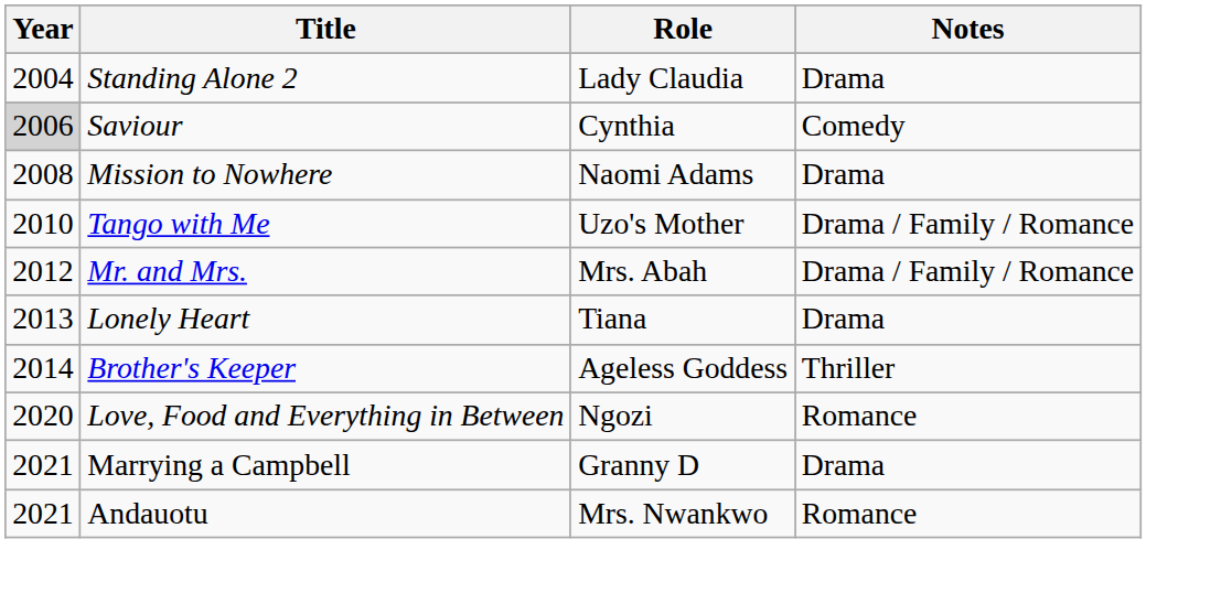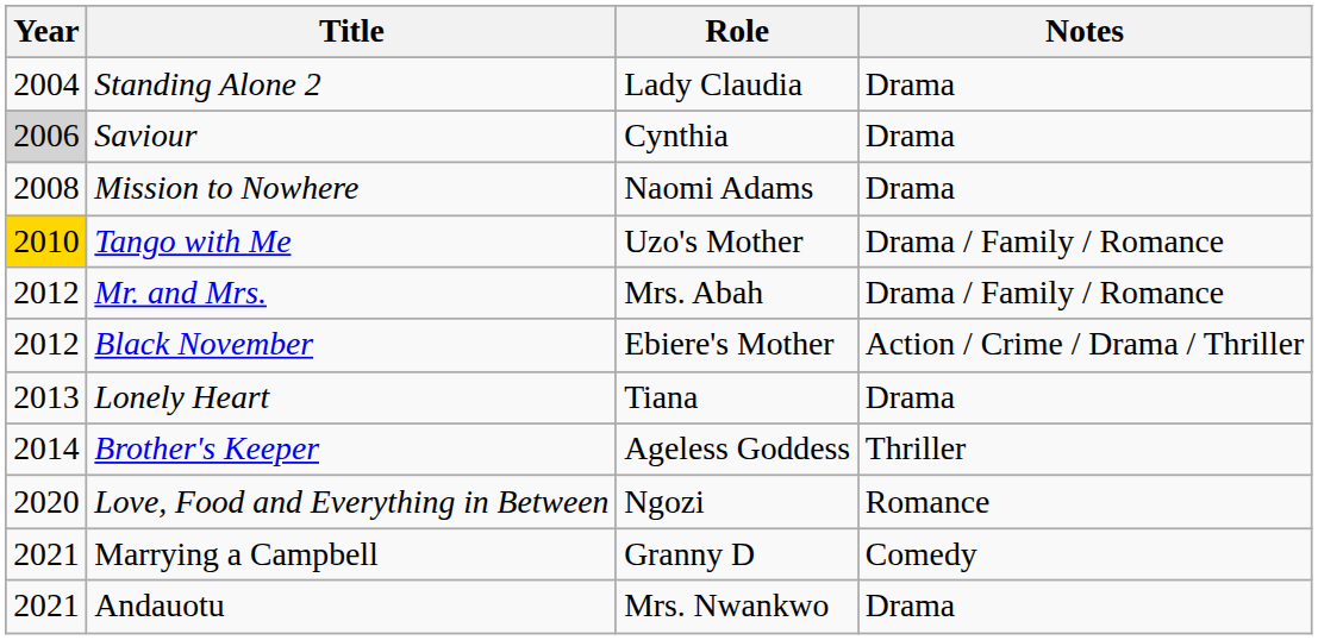 <table class="wikitable">
 <tr>
 <th>Year</th>
 <th>Title</th>
 <th>Role</th>
 <th>Notes</th>
 </tr>
 <tr>
 <td>2004</td>
 <td><em>Standing Alone 2</em></td>
 <td>Lady Claudia</td>
 <td>Drama</td>
 </tr>
 <tr>
 <td style="background: lightgrey;">2006</td>
 <td><em>Saviour</em></td>
 <td>Cynthia</td>
-<td>Comedy</td>
+<td>Drama</td>
 </tr>
 <tr>
 <td>2008</td>
 <td><em>Mission to Nowhere</em></td>
 <td>Naomi Adams</td>
 <td>Drama</td>
 </tr>
 <tr>
-<td>2010</td>
+<td style="background: gold;">2010</td>
 <td><em><a href='#'>Tango with Me</a></em></td>
 <td>Uzo's Mother</td>
 <td>Drama / Family / Romance</td>
 </tr>
 <tr>
 <td>2012</td>
 <td><em><a href='#'>Mr. and Mrs.</a></em></td>
 <td>Mrs. Abah</td>
 <td>Drama / Family / Romance</td>
+</tr>
+<tr>
+<td>2012</td>
+<td><em><a href='#'>Black November</a></em></td>
+<td>Ebiere's Mother</td>
+<td>Action / Crime / Drama / Thriller</td>
 </tr>
 <tr>
 <td>2013</td>
 <td><em>Lonely Heart</em></td>
 <td>Tiana</td>
 <td>Drama</td>
 </tr>
 <tr>
 <td>2014</td>
 <td><em><a href='#'>Brother's Keeper</a></em></td>
 <td>Ageless Goddess</td>
 <td>Thriller</td>
 </tr>
 <tr>
 <td>2020</td>
 <td><em>Love, Food and Everything in Between</em></td>
 <td>Ngozi</td>
 <td>Romance</td>
 </tr>
 <tr>
 <td>2021</td>
 <td>Marrying a Campbell</td>
 <td>Granny D</td>
-<td>Drama</td>
+<td>Comedy</td>
 </tr>
 <tr>
 <td>2021</td>
 <td>Andauotu</td>
 <td>Mrs. Nwankwo</td>
-<td>Romance</td>
+<td>Drama</td>
 </tr>
 </table>
